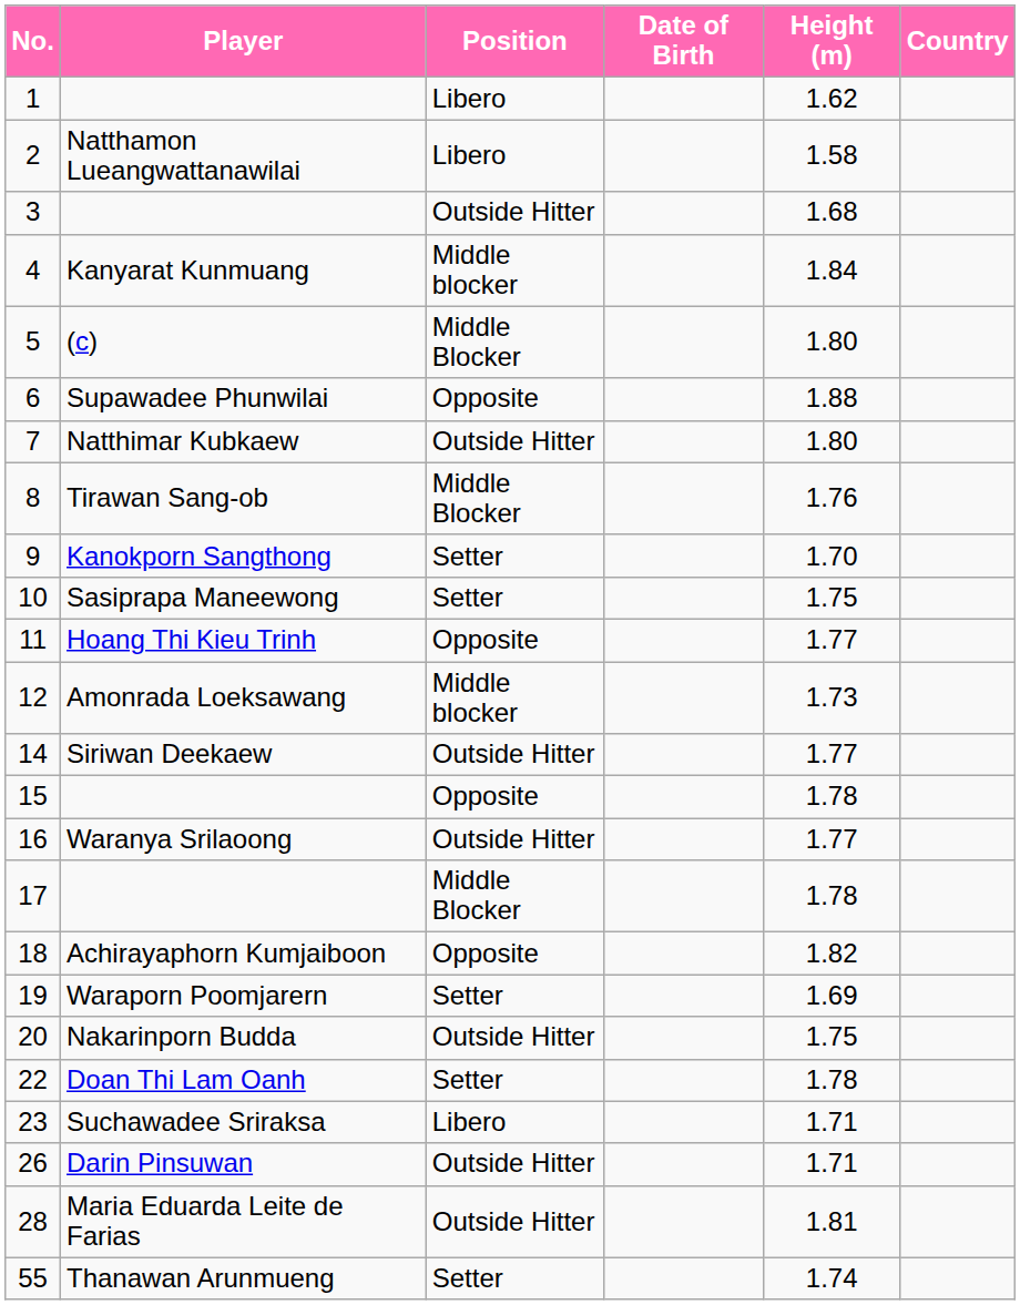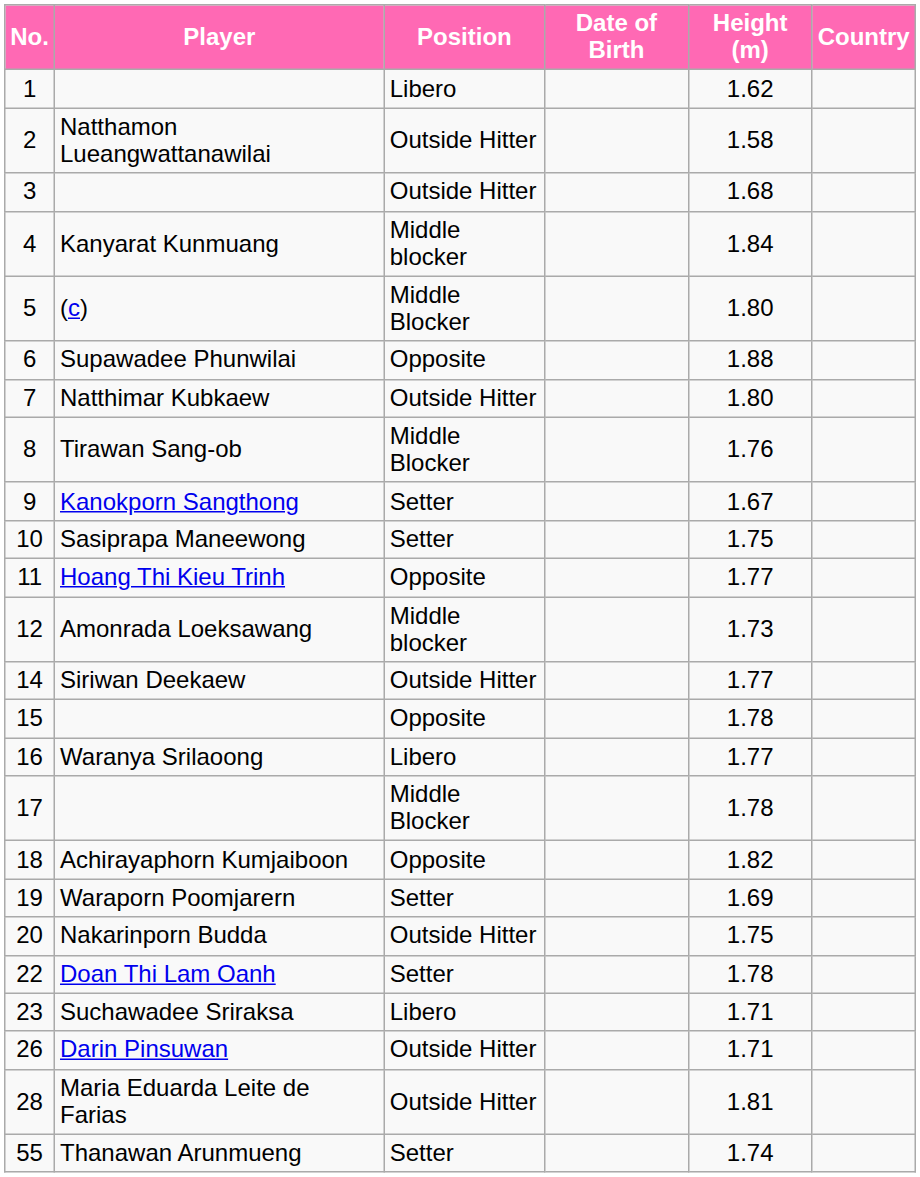 <table class="wikitable sortable">
 <tr>
 <th style="color:#FFFFFF; background:#FF69B4;">No.</th>
 <th style="color:#FFFFFF; background:#FF69B4;">Player</th>
 <th style="color:#FFFFFF; background:#FF69B4;">Position</th>
 <th style="color:#FFFFFF; background:#FF69B4;">Date of Birth</th>
 <th style="color:#FFFFFF; background:#FF69B4;">Height (m)</th>
 <th style="color:#FFFFFF; background:#FF69B4;">Country</th>
 </tr>
 <tr>
 <td align="center">1</td>
 <td></td>
 <td>Libero</td>
 <td></td>
 <td align="center">1.62</td>
 <td></td>
 </tr>
 <tr>
 <td align="center">2</td>
 <td>Natthamon Lueangwattanawilai</td>
-<td>Libero</td>
+<td>Outside Hitter</td>
 <td></td>
 <td align="center">1.58</td>
 <td></td>
 </tr>
 <tr>
 <td align="center">3</td>
 <td></td>
 <td>Outside Hitter</td>
 <td></td>
 <td align="center">1.68</td>
 <td></td>
 </tr>
 <tr>
 <td align="center">4</td>
 <td>Kanyarat Kunmuang</td>
 <td>Middle blocker</td>
 <td></td>
 <td align="center">1.84</td>
 <td></td>
 </tr>
 <tr>
 <td align="center">5</td>
 <td>(<a href='#'>c</a>)</td>
 <td>Middle Blocker</td>
 <td></td>
 <td align="center">1.80</td>
 <td></td>
 </tr>
 <tr>
 <td align="center">6</td>
 <td>Supawadee Phunwilai</td>
 <td>Opposite</td>
 <td></td>
 <td align="center">1.88</td>
 <td></td>
 </tr>
 <tr>
 <td align="center">7</td>
 <td>Natthimar Kubkaew</td>
 <td>Outside Hitter</td>
 <td></td>
 <td align="center">1.80</td>
 <td></td>
 </tr>
 <tr>
 <td align="center">8</td>
 <td>Tirawan Sang-ob</td>
 <td>Middle Blocker</td>
 <td></td>
 <td align="center">1.76</td>
 <td></td>
 </tr>
 <tr>
 <td align="center">9</td>
 <td><a href='#'>Kanokporn Sangthong</a></td>
 <td>Setter</td>
 <td></td>
-<td align="center">1.70</td>
+<td align="center">1.67</td>
 <td></td>
 </tr>
 <tr>
 <td align="center">10</td>
 <td>Sasiprapa Maneewong</td>
 <td>Setter</td>
 <td></td>
 <td align="center">1.75</td>
 <td></td>
 </tr>
 <tr>
 <td align="center">11</td>
 <td><a href='#'>Hoang Thi Kieu Trinh</a></td>
 <td>Opposite</td>
 <td></td>
 <td align="center">1.77</td>
 <td></td>
 </tr>
 <tr>
 <td align="center">12</td>
 <td>Amonrada Loeksawang</td>
 <td>Middle blocker</td>
 <td></td>
 <td align="center">1.73</td>
 <td></td>
 </tr>
 <tr>
 <td align="center">14</td>
 <td>Siriwan Deekaew</td>
 <td>Outside Hitter</td>
 <td></td>
 <td align="center">1.77</td>
 <td></td>
 </tr>
 <tr>
 <td align="center">15</td>
 <td></td>
 <td>Opposite</td>
 <td></td>
 <td align="center">1.78</td>
 <td></td>
 </tr>
 <tr>
 <td align="center">16</td>
 <td>Waranya Srilaoong</td>
-<td>Outside Hitter</td>
+<td>Libero</td>
 <td></td>
 <td align="center">1.77</td>
 <td></td>
 </tr>
 <tr>
 <td align="center">17</td>
 <td></td>
 <td>Middle Blocker</td>
 <td></td>
 <td align="center">1.78</td>
 <td></td>
 </tr>
 <tr>
 <td align="center">18</td>
 <td>Achirayaphorn Kumjaiboon</td>
 <td>Opposite</td>
 <td></td>
 <td align="center">1.82</td>
 <td></td>
 </tr>
 <tr>
 <td align="center">19</td>
 <td>Waraporn Poomjarern</td>
 <td>Setter</td>
 <td></td>
 <td align="center">1.69</td>
 <td></td>
 </tr>
 <tr>
 <td align="center">20</td>
 <td>Nakarinporn Budda</td>
 <td>Outside Hitter</td>
 <td></td>
 <td align="center">1.75</td>
 <td></td>
 </tr>
 <tr>
 <td align="center">22</td>
 <td><a href='#'>Doan Thi Lam Oanh</a></td>
 <td>Setter</td>
 <td></td>
 <td align="center">1.78</td>
 <td></td>
 </tr>
 <tr>
 <td align="center">23</td>
 <td>Suchawadee Sriraksa</td>
 <td>Libero</td>
 <td></td>
 <td align="center">1.71</td>
 <td></td>
 </tr>
 <tr>
 <td align="center">26</td>
 <td><a href='#'>Darin Pinsuwan</a></td>
 <td>Outside Hitter</td>
 <td></td>
 <td align="center">1.71</td>
 <td></td>
 </tr>
 <tr>
 <td align="center">28</td>
 <td>Maria Eduarda Leite de Farias</td>
 <td>Outside Hitter</td>
 <td></td>
 <td align="center">1.81</td>
 <td></td>
 </tr>
 <tr>
 <td align="center">55</td>
 <td>Thanawan Arunmueng</td>
 <td>Setter</td>
 <td></td>
 <td align="center">1.74</td>
 <td></td>
 </tr>
 </table>
